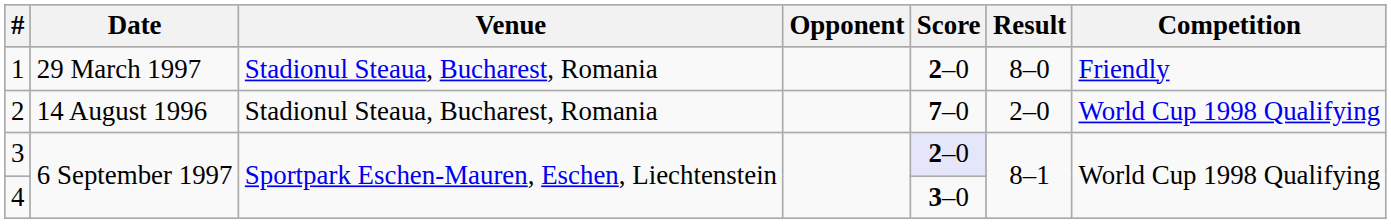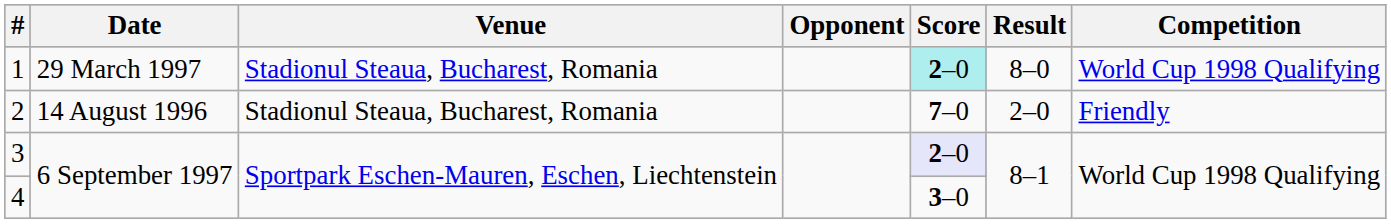 <table class="wikitable sortable">
 <tr>
 <th>#</th>
 <th>Date</th>
 <th>Venue</th>
 <th>Opponent</th>
 <th>Score</th>
 <th>Result</th>
 <th>Competition</th>
 </tr>
 <tr>
 <td>1</td>
 <td>29 March 1997</td>
 <td><a href='#'>Stadionul Steaua</a>, <a href='#'>Bucharest</a>, Romania</td>
 <td></td>
-<td align=center><strong>2</strong>–0</td>
+<td align=center style="background: paleturquoise;"><strong>2</strong>–0</td>
 <td align=center>8–0</td>
-<td><a href='#'>Friendly</a></td>
+<td><a href='#'>World Cup 1998 Qualifying</a></td>
 </tr>
 <tr>
 <td>2</td>
 <td>14 August 1996</td>
 <td>Stadionul Steaua, Bucharest, Romania</td>
 <td></td>
 <td align=center><strong>7</strong>–0</td>
 <td align=center>2–0</td>
-<td><a href='#'>World Cup 1998 Qualifying</a></td>
+<td><a href='#'>Friendly</a></td>
 </tr>
 <tr>
 <td>3</td>
 <td rowspan=2>6 September 1997</td>
 <td rowspan=2><a href='#'>Sportpark Eschen-Mauren</a>, <a href='#'>Eschen</a>, Liechtenstein</td>
 <td rowspan=2></td>
 <td align=center style="background: lavender;"><strong>2</strong>–0</td>
 <td rowspan=2 align=center>8–1</td>
 <td rowspan=2>World Cup 1998 Qualifying</td>
 </tr>
 <tr>
 <td>4</td>
 <td align=center><strong>3</strong>–0</td>
 </tr>
 </table>
